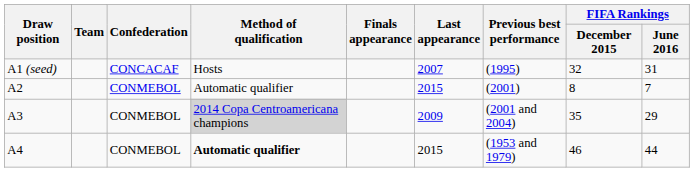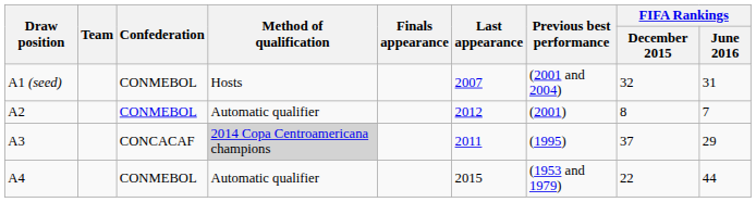 <table class="wikitable sortable">
 <tr>
 <th rowspan=2>Draw position</th>
 <th rowspan=2>Team</th>
 <th rowspan=2>Confederation</th>
 <th rowspan=2>Method of<br>qualification</th>
 <th rowspan=2>Finals<br>appearance</th>
 <th rowspan=2>Last<br>appearance</th>
 <th rowspan=2>Previous best<br>performance</th>
 <th colspan=2><a href='#'>FIFA Rankings</a></th>
 </tr>
 <tr>
 <th>December 2015</th>
 <th>June 2016</th>
 </tr>
 <tr>
 <td>A1 <em>(seed)</em></td>
 <td style=white-space:nowrap></td>
-<td><a href='#'>CONCACAF</a></td>
+<td>CONMEBOL</td>
 <td>Hosts</td>
 <td></td>
 <td><a href='#'>2007</a></td>
-<td> (<a href='#'>1995</a>)</td>
+<td> (<a href='#'>2001</a> and <a href='#'>2004</a>)</td>
 <td>32</td>
 <td>31</td>
 </tr>
 <tr>
 <td>A2</td>
 <td style=white-space:nowrap></td>
 <td><a href='#'>CONMEBOL</a></td>
 <td>Automatic qualifier</td>
 <td></td>
-<td><a href='#'>2015</a></td>
+<td><a href='#'>2012</a></td>
 <td> (<a href='#'>2001</a>)</td>
 <td>8</td>
 <td>7</td>
 </tr>
 <tr>
 <td>A3</td>
 <td style=white-space:nowrap></td>
-<td>CONMEBOL</td>
+<td>CONCACAF</td>
 <td style="background: lightgrey;"><a href='#'>2014 Copa Centroamericana</a> champions</td>
 <td></td>
-<td><a href='#'>2009</a></td>
-<td> (<a href='#'>2001</a> and <a href='#'>2004</a>)</td>
-<td>35</td>
+<td><a href='#'>2011</a></td>
+<td> (<a href='#'>1995</a>)</td>
+<td>37</td>
 <td>29</td>
 </tr>
 <tr>
 <td>A4</td>
 <td style=white-space:nowrap></td>
 <td>CONMEBOL</td>
-<td><strong>Automatic qualifier</strong></td>
+<td>Automatic qualifier</td>
 <td></td>
 <td>2015</td>
 <td> (<a href='#'>1953</a> and <a href='#'>1979</a>)</td>
-<td>46</td>
+<td>22</td>
 <td>44</td>
 </tr>
 </table>
